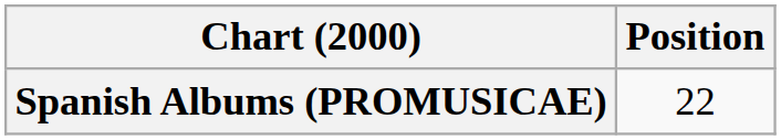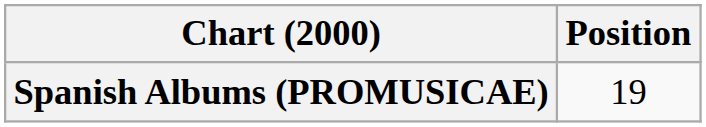 <table class="wikitable plainrowheaders" style="text-align:center">
 <tr>
 <th scope="col">Chart (2000)</th>
 <th scope="col">Position</th>
 </tr>
 <tr>
 <th scope="row">Spanish Albums (PROMUSICAE)</th>
-<td>22</td>
+<td>19</td>
 </tr>
 </table>
